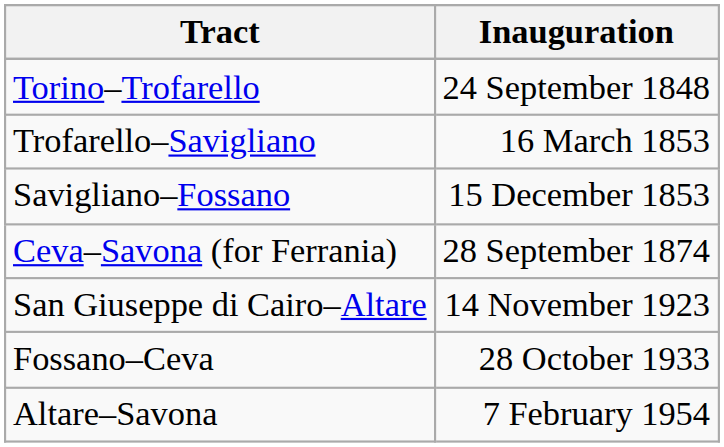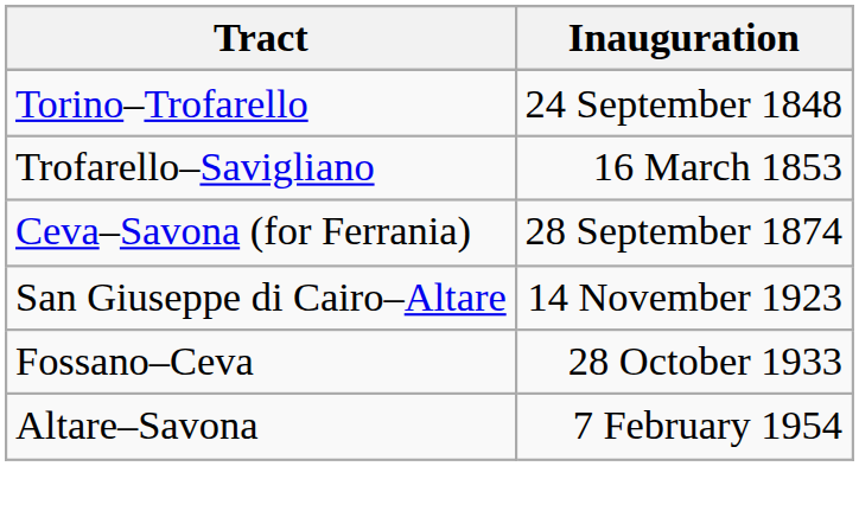 <table class="wikitable" style="float:center">
 <tr>
 </tr>
 <tr style="background:#efefef;">
 <th>Tract</th>
 <th>Inauguration</th>
 </tr>
 <tr>
 </tr>
 <tr>
 <td align="left"><a href='#'>Torino</a>–<a href='#'>Trofarello</a></td>
 <td align="right">24 September 1848</td>
 </tr>
 <tr>
 <td align="left">Trofarello–<a href='#'>Savigliano</a></td>
 <td align="right">16 March 1853</td>
 </tr>
 <tr>
-<td align="left">Savigliano–<a href='#'>Fossano</a></td>
-<td align="right">15 December 1853</td>
-</tr>
-<tr>
 <td align="left"><a href='#'>Ceva</a>–<a href='#'>Savona</a> (for Ferrania)</td>
 <td align="right">28 September 1874</td>
 </tr>
 <tr>
 <td align="left">San Giuseppe di Cairo–<a href='#'>Altare</a></td>
 <td align="right">14 November 1923</td>
 </tr>
 <tr>
 <td align="left">Fossano–Ceva</td>
 <td align="right">28 October 1933</td>
 </tr>
 <tr>
 <td align="left">Altare–Savona</td>
 <td align="right">7 February 1954</td>
 </tr>
 </table>
